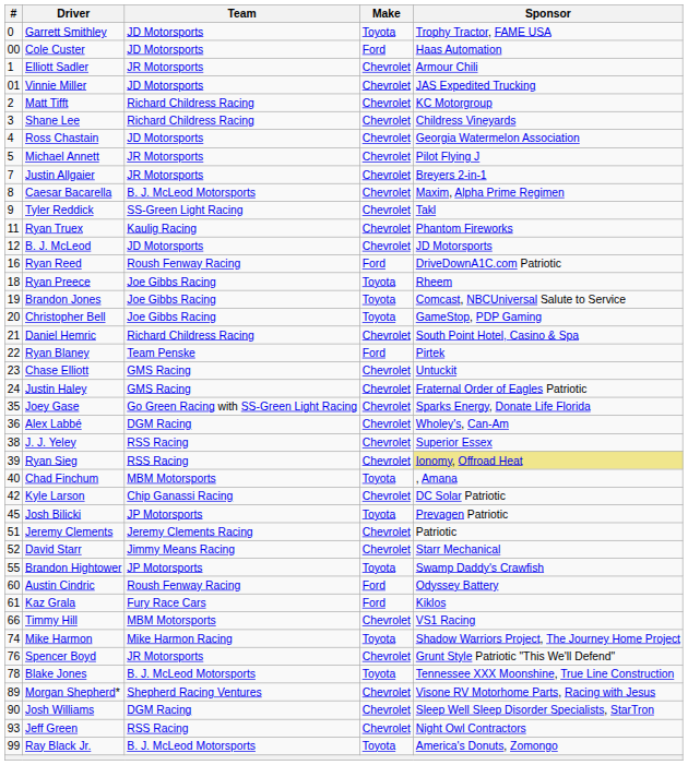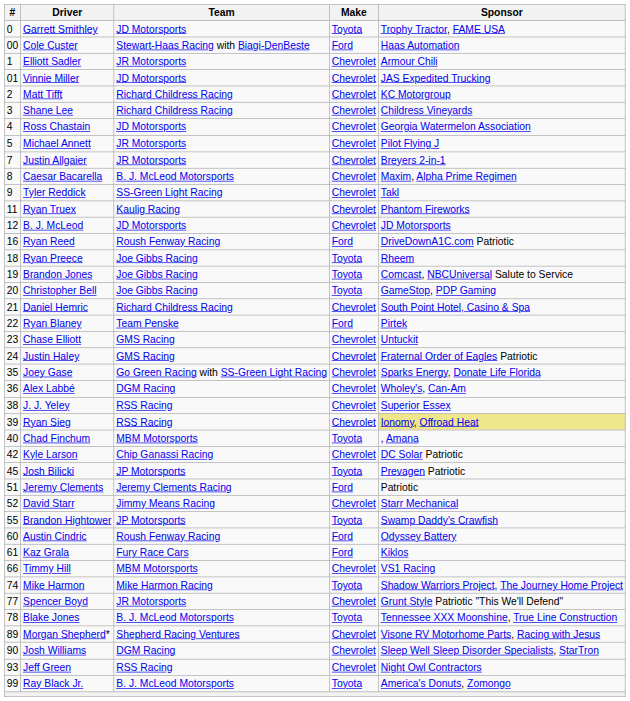 <table class="wikitable" style="font-size:95%">
 <tr>
 <th>#</th>
 <th>Driver</th>
 <th>Team</th>
 <th>Make</th>
 <th>Sponsor</th>
 </tr>
 <tr>
 <td>0</td>
 <td><a href='#'>Garrett Smithley</a></td>
 <td><a href='#'>JD Motorsports</a></td>
 <td><a href='#'>Toyota</a></td>
 <td><a href='#'>Trophy Tractor</a>, <a href='#'>FAME USA</a></td>
 </tr>
 <tr>
 <td>00</td>
 <td><a href='#'>Cole Custer</a></td>
-<td><a href='#'>JD Motorsports</a></td>
+<td><a href='#'>Stewart-Haas Racing</a> with <a href='#'>Biagi-DenBeste</a></td>
 <td><a href='#'>Ford</a></td>
 <td><a href='#'>Haas Automation</a></td>
 </tr>
 <tr>
 <td>1</td>
 <td><a href='#'>Elliott Sadler</a></td>
 <td><a href='#'>JR Motorsports</a></td>
 <td><a href='#'>Chevrolet</a></td>
 <td><a href='#'>Armour Chili</a></td>
 </tr>
 <tr>
 <td>01</td>
 <td><a href='#'>Vinnie Miller</a></td>
 <td><a href='#'>JD Motorsports</a></td>
 <td><a href='#'>Chevrolet</a></td>
 <td><a href='#'>JAS Expedited Trucking</a></td>
 </tr>
 <tr>
 <td>2</td>
 <td><a href='#'>Matt Tifft</a></td>
 <td><a href='#'>Richard Childress Racing</a></td>
 <td><a href='#'>Chevrolet</a></td>
 <td><a href='#'>KC Motorgroup</a></td>
 </tr>
 <tr>
 <td>3</td>
 <td><a href='#'>Shane Lee</a></td>
 <td><a href='#'>Richard Childress Racing</a></td>
 <td><a href='#'>Chevrolet</a></td>
 <td><a href='#'>Childress Vineyards</a></td>
 </tr>
 <tr>
 <td>4</td>
 <td><a href='#'>Ross Chastain</a></td>
 <td><a href='#'>JD Motorsports</a></td>
 <td><a href='#'>Chevrolet</a></td>
 <td><a href='#'>Georgia Watermelon Association</a></td>
 </tr>
 <tr>
 <td>5</td>
 <td><a href='#'>Michael Annett</a></td>
 <td><a href='#'>JR Motorsports</a></td>
 <td><a href='#'>Chevrolet</a></td>
 <td><a href='#'>Pilot Flying J</a></td>
 </tr>
 <tr>
 <td>7</td>
 <td><a href='#'>Justin Allgaier</a></td>
 <td><a href='#'>JR Motorsports</a></td>
 <td><a href='#'>Chevrolet</a></td>
 <td><a href='#'>Breyers 2-in-1</a></td>
 </tr>
 <tr>
 <td>8</td>
 <td><a href='#'>Caesar Bacarella</a></td>
 <td><a href='#'>B. J. McLeod Motorsports</a></td>
 <td><a href='#'>Chevrolet</a></td>
 <td><a href='#'>Maxim</a>, <a href='#'>Alpha Prime Regimen</a></td>
 </tr>
 <tr>
 <td>9</td>
 <td><a href='#'>Tyler Reddick</a></td>
 <td><a href='#'>SS-Green Light Racing</a></td>
 <td><a href='#'>Chevrolet</a></td>
 <td><a href='#'>Takl</a></td>
 </tr>
 <tr>
 <td>11</td>
 <td><a href='#'>Ryan Truex</a></td>
 <td><a href='#'>Kaulig Racing</a></td>
 <td><a href='#'>Chevrolet</a></td>
 <td><a href='#'>Phantom Fireworks</a></td>
 </tr>
 <tr>
 <td>12</td>
 <td><a href='#'>B. J. McLeod</a></td>
 <td><a href='#'>JD Motorsports</a></td>
 <td><a href='#'>Chevrolet</a></td>
 <td><a href='#'>JD Motorsports</a></td>
 </tr>
 <tr>
 <td>16</td>
 <td><a href='#'>Ryan Reed</a></td>
 <td><a href='#'>Roush Fenway Racing</a></td>
 <td><a href='#'>Ford</a></td>
 <td><a href='#'>DriveDownA1C.com</a> Patriotic</td>
 </tr>
 <tr>
 <td>18</td>
 <td><a href='#'>Ryan Preece</a></td>
 <td><a href='#'>Joe Gibbs Racing</a></td>
 <td><a href='#'>Toyota</a></td>
 <td><a href='#'>Rheem</a></td>
 </tr>
 <tr>
 <td>19</td>
 <td><a href='#'>Brandon Jones</a></td>
 <td><a href='#'>Joe Gibbs Racing</a></td>
 <td><a href='#'>Toyota</a></td>
 <td><a href='#'>Comcast</a>, <a href='#'>NBCUniversal</a> Salute to Service</td>
 </tr>
 <tr>
 <td>20</td>
 <td><a href='#'>Christopher Bell</a></td>
 <td><a href='#'>Joe Gibbs Racing</a></td>
 <td><a href='#'>Toyota</a></td>
 <td><a href='#'>GameStop</a>, <a href='#'>PDP Gaming</a></td>
 </tr>
 <tr>
 <td>21</td>
 <td><a href='#'>Daniel Hemric</a></td>
 <td><a href='#'>Richard Childress Racing</a></td>
 <td><a href='#'>Chevrolet</a></td>
 <td><a href='#'>South Point Hotel, Casino & Spa</a></td>
 </tr>
 <tr>
 <td>22</td>
 <td><a href='#'>Ryan Blaney</a></td>
 <td><a href='#'>Team Penske</a></td>
 <td><a href='#'>Ford</a></td>
 <td><a href='#'>Pirtek</a></td>
 </tr>
 <tr>
 <td>23</td>
 <td><a href='#'>Chase Elliott</a></td>
 <td><a href='#'>GMS Racing</a></td>
 <td><a href='#'>Chevrolet</a></td>
 <td><a href='#'>Untuckit</a></td>
 </tr>
 <tr>
 <td>24</td>
 <td><a href='#'>Justin Haley</a></td>
 <td><a href='#'>GMS Racing</a></td>
 <td><a href='#'>Chevrolet</a></td>
 <td><a href='#'>Fraternal Order of Eagles</a> Patriotic</td>
 </tr>
 <tr>
 <td>35</td>
 <td><a href='#'>Joey Gase</a></td>
 <td><a href='#'>Go Green Racing</a> with <a href='#'>SS-Green Light Racing</a></td>
 <td><a href='#'>Chevrolet</a></td>
 <td><a href='#'>Sparks Energy</a>, <a href='#'>Donate Life Florida</a></td>
 </tr>
 <tr>
 <td>36</td>
 <td><a href='#'>Alex Labbé</a></td>
 <td><a href='#'>DGM Racing</a></td>
 <td><a href='#'>Chevrolet</a></td>
 <td><a href='#'>Wholey's</a>, <a href='#'>Can-Am</a></td>
 </tr>
 <tr>
 <td>38</td>
 <td><a href='#'>J. J. Yeley</a></td>
 <td><a href='#'>RSS Racing</a></td>
 <td><a href='#'>Chevrolet</a></td>
 <td><a href='#'>Superior Essex</a></td>
 </tr>
 <tr>
 <td>39</td>
 <td><a href='#'>Ryan Sieg</a></td>
 <td><a href='#'>RSS Racing</a></td>
 <td><a href='#'>Chevrolet</a></td>
 <td style="background: khaki;"><a href='#'>Ionomy</a>, <a href='#'>Offroad Heat</a></td>
 </tr>
 <tr>
 <td>40</td>
 <td><a href='#'>Chad Finchum</a></td>
 <td><a href='#'>MBM Motorsports</a></td>
 <td><a href='#'>Toyota</a></td>
 <td>, <a href='#'>Amana</a></td>
 </tr>
 <tr>
 <td>42</td>
 <td><a href='#'>Kyle Larson</a></td>
 <td><a href='#'>Chip Ganassi Racing</a></td>
 <td><a href='#'>Chevrolet</a></td>
 <td><a href='#'>DC Solar</a> Patriotic</td>
 </tr>
 <tr>
 <td>45</td>
 <td><a href='#'>Josh Bilicki</a></td>
 <td><a href='#'>JP Motorsports</a></td>
 <td><a href='#'>Toyota</a></td>
 <td><a href='#'>Prevagen</a> Patriotic</td>
 </tr>
 <tr>
 <td>51</td>
 <td><a href='#'>Jeremy Clements</a></td>
 <td><a href='#'>Jeremy Clements Racing</a></td>
-<td><a href='#'>Chevrolet</a></td>
+<td><a href='#'>Ford</a></td>
 <td> Patriotic</td>
 </tr>
 <tr>
 <td>52</td>
 <td><a href='#'>David Starr</a></td>
 <td><a href='#'>Jimmy Means Racing</a></td>
 <td><a href='#'>Chevrolet</a></td>
 <td><a href='#'>Starr Mechanical</a></td>
 </tr>
 <tr>
 <td>55</td>
 <td><a href='#'>Brandon Hightower</a></td>
 <td><a href='#'>JP Motorsports</a></td>
 <td><a href='#'>Toyota</a></td>
 <td><a href='#'>Swamp Daddy's Crawfish</a></td>
 </tr>
 <tr>
 <td>60</td>
 <td><a href='#'>Austin Cindric</a></td>
 <td><a href='#'>Roush Fenway Racing</a></td>
 <td><a href='#'>Ford</a></td>
 <td><a href='#'>Odyssey Battery</a></td>
 </tr>
 <tr>
 <td>61</td>
 <td><a href='#'>Kaz Grala</a></td>
 <td><a href='#'>Fury Race Cars</a></td>
 <td><a href='#'>Ford</a></td>
 <td><a href='#'>Kiklos</a></td>
 </tr>
 <tr>
 <td>66</td>
 <td><a href='#'>Timmy Hill</a></td>
 <td><a href='#'>MBM Motorsports</a></td>
 <td><a href='#'>Chevrolet</a></td>
 <td><a href='#'>VS1 Racing</a></td>
 </tr>
 <tr>
 <td>74</td>
 <td><a href='#'>Mike Harmon</a></td>
 <td><a href='#'>Mike Harmon Racing</a></td>
 <td><a href='#'>Toyota</a></td>
 <td><a href='#'>Shadow Warriors Project</a>, <a href='#'>The Journey Home Project</a></td>
 </tr>
 <tr>
-<td>76</td>
+<td>77</td>
 <td><a href='#'>Spencer Boyd</a></td>
 <td><a href='#'>JR Motorsports</a></td>
 <td><a href='#'>Chevrolet</a></td>
 <td><a href='#'>Grunt Style</a> Patriotic "This We'll Defend"</td>
 </tr>
 <tr>
 <td>78</td>
 <td><a href='#'>Blake Jones</a></td>
 <td><a href='#'>B. J. McLeod Motorsports</a></td>
 <td><a href='#'>Toyota</a></td>
 <td><a href='#'>Tennessee XXX Moonshine</a>, <a href='#'>True Line Construction</a></td>
 </tr>
 <tr>
 <td>89</td>
 <td><a href='#'>Morgan Shepherd</a>*</td>
 <td><a href='#'>Shepherd Racing Ventures</a></td>
 <td><a href='#'>Chevrolet</a></td>
 <td><a href='#'>Visone RV Motorhome Parts</a>, <a href='#'>Racing with Jesus</a></td>
 </tr>
 <tr>
 <td>90</td>
 <td><a href='#'>Josh Williams</a></td>
 <td><a href='#'>DGM Racing</a></td>
 <td><a href='#'>Chevrolet</a></td>
 <td><a href='#'>Sleep Well Sleep Disorder Specialists</a>, <a href='#'>StarTron</a></td>
 </tr>
 <tr>
 <td>93</td>
 <td><a href='#'>Jeff Green</a></td>
 <td><a href='#'>RSS Racing</a></td>
 <td><a href='#'>Chevrolet</a></td>
 <td><a href='#'>Night Owl Contractors</a></td>
 </tr>
 <tr>
 <td>99</td>
 <td><a href='#'>Ray Black Jr.</a></td>
 <td><a href='#'>B. J. McLeod Motorsports</a></td>
 <td><a href='#'>Toyota</a></td>
 <td><a href='#'>America's Donuts</a>, <a href='#'>Zomongo</a></td>
 </tr>
 <tr>
 <th colspan="5"></th>
 </tr>
 </table>
